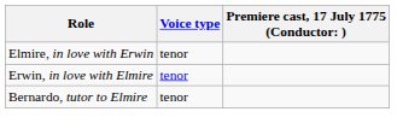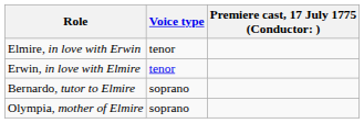 <table class="wikitable">
 <tr>
 <th>Role</th>
 <th><a href='#'>Voice type</a></th>
 <th>Premiere cast, 17 July 1775<br>(Conductor: )</th>
 </tr>
 <tr>
 <td>Elmire, <em>in love with Erwin</em></td>
 <td>tenor</td>
 <td></td>
 </tr>
 <tr>
 <td>Erwin, <em>in love with Elmire</em></td>
 <td><a href='#'>tenor</a></td>
 <td></td>
 </tr>
 <tr>
 <td>Bernardo, <em>tutor to Elmire</em></td>
-<td>tenor</td>
+<td>soprano</td>
+<td></td>
+</tr>
+<tr>
+<td>Olympia, <em>mother of Elmire</em></td>
+<td>soprano</td>
 <td></td>
 </tr>
 </table>
